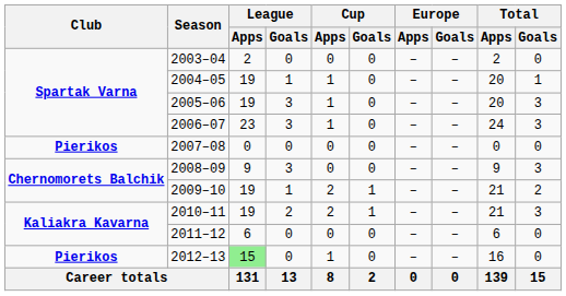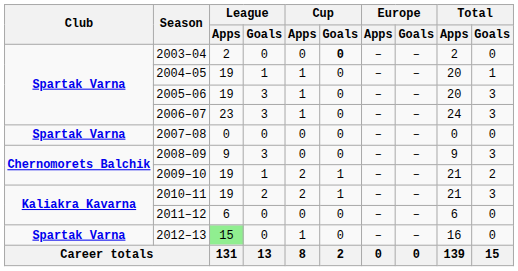 <table class="wikitable" style="font-size:90%; text-align: center;">
 <tr>
 <th rowspan="2">Club</th>
 <th rowspan="2">Season</th>
 <th colspan="2">League</th>
 <th colspan="2">Cup</th>
 <th colspan="2">Europe</th>
 <th colspan="2">Total</th>
 </tr>
 <tr>
 <th>Apps</th>
 <th>Goals</th>
 <th>Apps</th>
 <th>Goals</th>
 <th>Apps</th>
 <th>Goals</th>
 <th>Apps</th>
 <th>Goals</th>
 </tr>
 <tr>
 <td rowspan="4" valign="center"><strong><a href='#'>Spartak Varna</a></strong></td>
 <td>2003–04</td>
 <td>2</td>
 <td>0</td>
 <td>0</td>
-<td>0</td>
+<td><strong>0</strong></td>
 <td>–</td>
 <td>–</td>
 <td>2</td>
 <td>0</td>
 </tr>
 <tr>
 <td>2004–05</td>
 <td>19</td>
 <td>1</td>
 <td>1</td>
 <td>0</td>
 <td>–</td>
 <td>–</td>
 <td>20</td>
 <td>1</td>
 </tr>
 <tr>
 <td>2005–06</td>
 <td>19</td>
 <td>3</td>
 <td>1</td>
 <td>0</td>
 <td>–</td>
 <td>–</td>
 <td>20</td>
 <td>3</td>
 </tr>
 <tr>
 <td>2006–07</td>
 <td>23</td>
 <td>3</td>
 <td>1</td>
 <td>0</td>
 <td>–</td>
 <td>–</td>
 <td>24</td>
 <td>3</td>
 </tr>
 <tr>
-<td rowspan="1" valign="center"><strong><a href='#'>Pierikos</a></strong></td>
+<td rowspan="1" valign="center"><strong><a href='#'>Spartak Varna</a></strong></td>
 <td>2007–08</td>
 <td>0</td>
 <td>0</td>
 <td>0</td>
 <td>0</td>
 <td>–</td>
 <td>–</td>
 <td>0</td>
 <td>0</td>
 </tr>
 <tr>
 <td rowspan="2" valign="center"><strong><a href='#'>Chernomorets Balchik</a></strong></td>
 <td>2008–09</td>
 <td>9</td>
 <td>3</td>
 <td>0</td>
 <td>0</td>
 <td>–</td>
 <td>–</td>
 <td>9</td>
 <td>3</td>
 </tr>
 <tr>
 <td>2009–10</td>
 <td>19</td>
 <td>1</td>
 <td>2</td>
 <td>1</td>
 <td>–</td>
 <td>–</td>
 <td>21</td>
 <td>2</td>
 </tr>
 <tr>
 <td rowspan="2" valign="center"><strong><a href='#'>Kaliakra Kavarna</a></strong></td>
 <td>2010–11</td>
 <td>19</td>
 <td>2</td>
 <td>2</td>
 <td>1</td>
 <td>–</td>
 <td>–</td>
 <td>21</td>
 <td>3</td>
 </tr>
 <tr>
 <td>2011–12</td>
 <td>6</td>
 <td>0</td>
 <td>0</td>
 <td>0</td>
 <td>–</td>
 <td>–</td>
 <td>6</td>
 <td>0</td>
 </tr>
 <tr>
-<td rowspan="1" valign="center"><strong><a href='#'>Pierikos</a></strong></td>
+<td rowspan="1" valign="center"><strong><a href='#'>Spartak Varna</a></strong></td>
 <td>2012–13</td>
 <td style="background: lightgreen;">15</td>
 <td>0</td>
 <td>1</td>
 <td>0</td>
 <td>–</td>
 <td>–</td>
 <td>16</td>
 <td>0</td>
 </tr>
 <tr>
 <th colspan="2">Career totals</th>
 <th>131</th>
 <th>13</th>
 <th>8</th>
 <th>2</th>
 <th>0</th>
 <th>0</th>
 <th>139</th>
 <th>15</th>
 </tr>
 </table>
